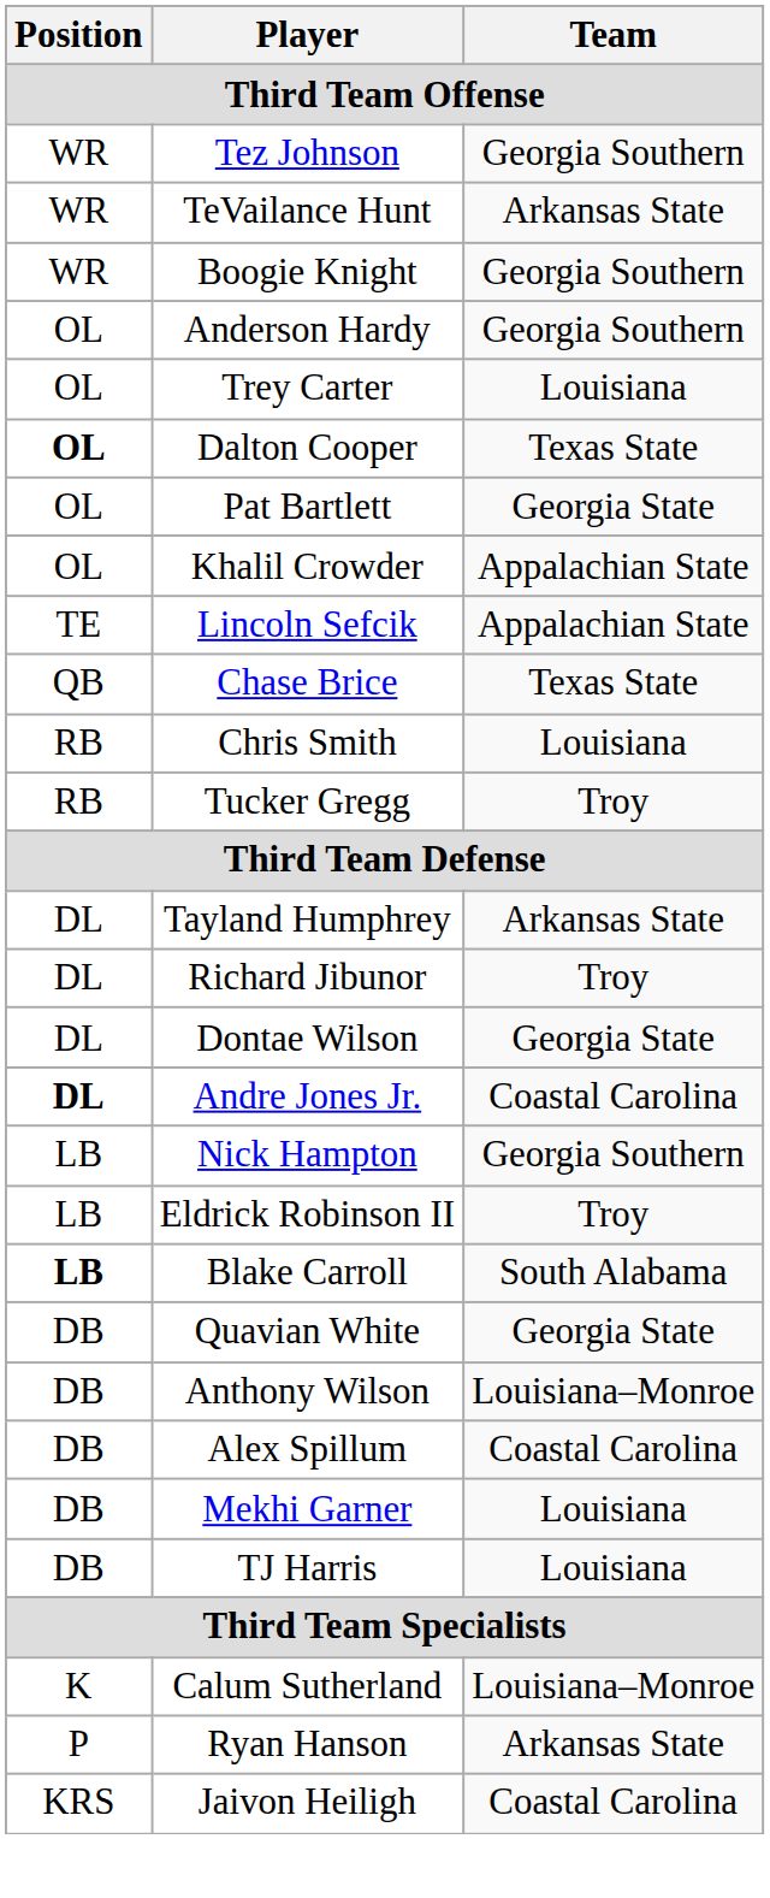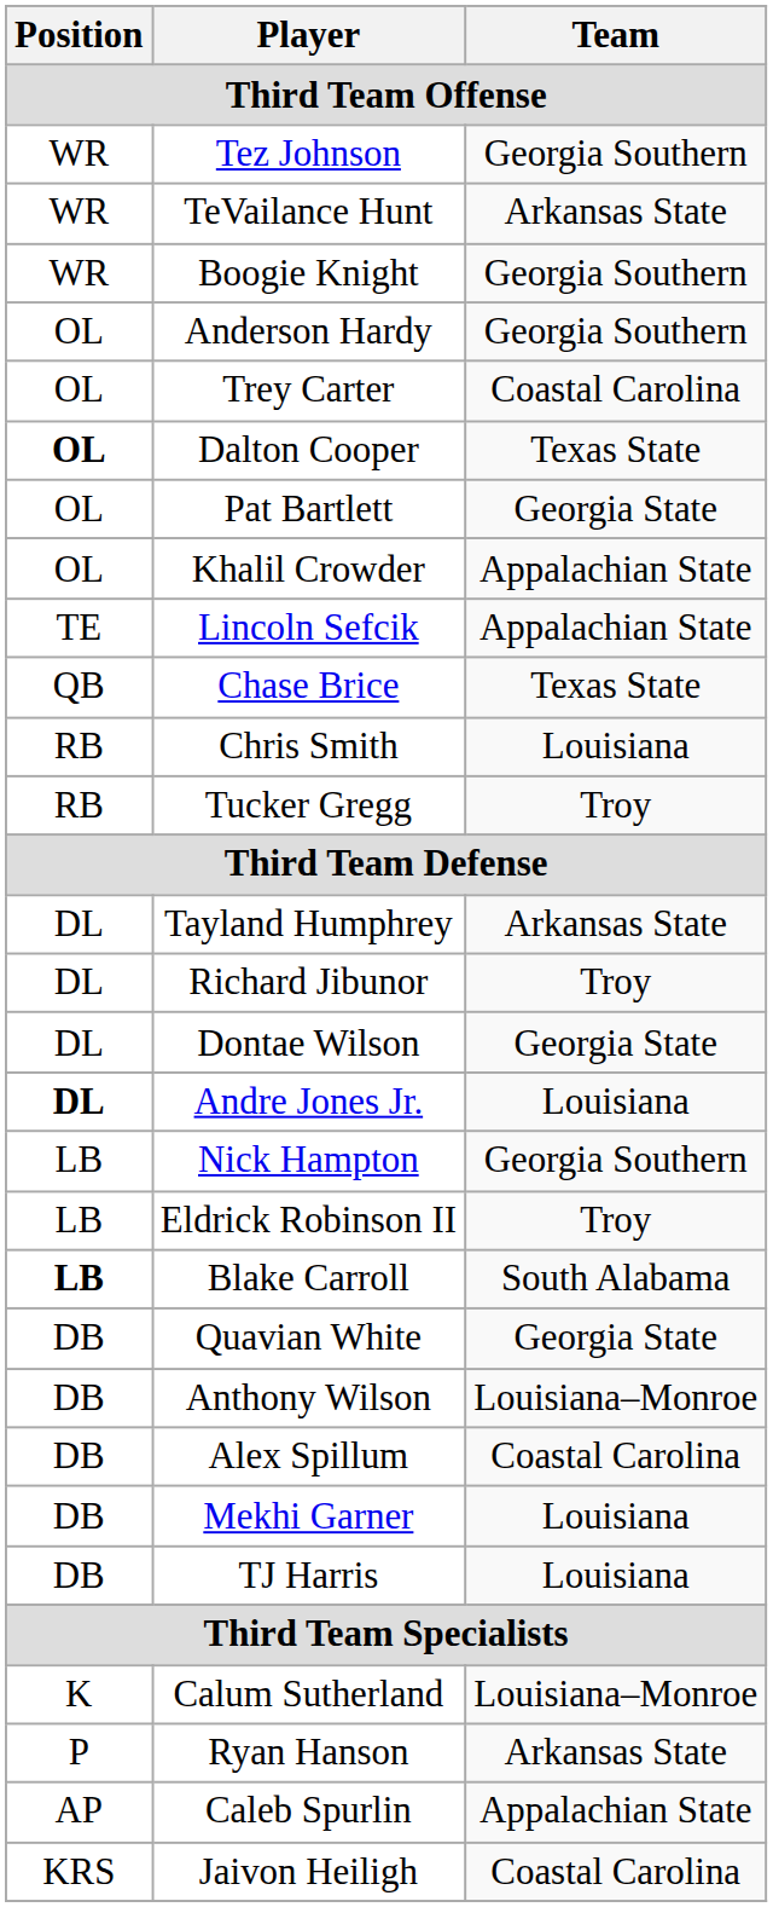 <table class="wikitable" border="0">
 <tr>
 <th>Position</th>
 <th>Player</th>
 <th>Team</th>
 </tr>
 <tr>
 <td colspan="3" style="text-align:center; background:#ddd;"><strong>Third Team Offense </strong></td>
 </tr>
 <tr style="text-align:center;">
 <td style="background:white">WR</td>
 <td style="background:white"><a href='#'>Tez Johnson</a></td>
 <td style=>Georgia Southern</td>
 </tr>
 <tr style="text-align:center;">
 <td style="background:white">WR</td>
 <td style="background:white">TeVailance Hunt</td>
 <td style=>Arkansas State</td>
 </tr>
 <tr style="text-align:center;">
 <td style="background:white">WR</td>
 <td style="background:white">Boogie Knight</td>
 <td style=>Georgia Southern</td>
 </tr>
 <tr style="text-align:center;">
 <td style="background:white">OL</td>
 <td style="background:white">Anderson Hardy</td>
 <td style=>Georgia Southern</td>
 </tr>
 <tr style="text-align:center;">
 <td style="background:white">OL</td>
 <td style="background:white">Trey Carter</td>
-<td style=>Louisiana</td>
+<td style=>Coastal Carolina</td>
 </tr>
 <tr style="text-align:center;">
 <td style="background:white"><strong>OL</strong></td>
 <td style="background:white">Dalton Cooper</td>
 <td style=>Texas State</td>
 </tr>
 <tr style="text-align:center;">
 <td style="background:white">OL</td>
 <td style="background:white">Pat Bartlett</td>
 <td style=>Georgia State</td>
 </tr>
 <tr style="text-align:center;">
 <td style="background:white">OL</td>
 <td style="background:white">Khalil Crowder</td>
 <td style=>Appalachian State</td>
 </tr>
 <tr style="text-align:center;">
 <td style="background:white">TE</td>
 <td style="background:white"><a href='#'>Lincoln Sefcik</a></td>
 <td style=>Appalachian State</td>
 </tr>
 <tr style="text-align:center;">
 <td style="background:white">QB</td>
 <td style="background:white"><a href='#'>Chase Brice</a></td>
 <td style=>Texas State</td>
 </tr>
 <tr style="text-align:center;">
 <td style="background:white">RB</td>
 <td style="background:white">Chris Smith</td>
 <td style=>Louisiana</td>
 </tr>
 <tr style="text-align:center;">
 <td style="background:white">RB</td>
 <td style="background:white">Tucker Gregg</td>
 <td style=>Troy</td>
 </tr>
 <tr>
 <td colspan="3" style="text-align:center; background:#ddd;"><strong>Third Team Defense</strong></td>
 </tr>
 <tr style="text-align:center;">
 <td style="background:white">DL</td>
 <td style="background:white">Tayland Humphrey</td>
 <td style=>Arkansas State</td>
 </tr>
 <tr style="text-align:center;">
 <td style="background:white">DL</td>
 <td style="background:white">Richard Jibunor</td>
 <td style=>Troy</td>
 </tr>
 <tr style="text-align:center;">
 <td style="background:white">DL</td>
 <td style="background:white">Dontae Wilson</td>
 <td style=>Georgia State</td>
 </tr>
 <tr style="text-align:center;">
 <td style="background:white"><strong>DL</strong></td>
 <td style="background:white"><a href='#'>Andre Jones Jr.</a></td>
-<td style=>Coastal Carolina</td>
+<td style=>Louisiana</td>
 </tr>
 <tr style="text-align:center;">
 <td style="background:white">LB</td>
 <td style="background:white"><a href='#'>Nick Hampton</a></td>
 <td style=>Georgia Southern</td>
 </tr>
 <tr style="text-align:center;">
 <td style="background:white">LB</td>
 <td style="background:white">Eldrick Robinson II</td>
 <td style=>Troy</td>
 </tr>
 <tr style="text-align:center;">
 <td style="background:white"><strong>LB</strong></td>
 <td style="background:white">Blake Carroll</td>
 <td style=>South Alabama</td>
 </tr>
 <tr style="text-align:center;">
 <td style="background:white">DB</td>
 <td style="background:white">Quavian White</td>
 <td style=>Georgia State</td>
 </tr>
 <tr style="text-align:center;">
 <td style="background:white">DB</td>
 <td style="background:white">Anthony Wilson</td>
 <td style=>Louisiana–Monroe</td>
 </tr>
 <tr style="text-align:center;">
 <td style="background:white">DB</td>
 <td style="background:white">Alex Spillum</td>
 <td style=>Coastal Carolina</td>
 </tr>
 <tr style="text-align:center;">
 <td style="background:white">DB</td>
 <td style="background:white"><a href='#'>Mekhi Garner</a></td>
 <td style=>Louisiana</td>
 </tr>
 <tr style="text-align:center;">
 <td style="background:white">DB</td>
 <td style="background:white">TJ Harris</td>
 <td style=>Louisiana</td>
 </tr>
 <tr>
 <td colspan="3" style="text-align:center; background:#ddd;"><strong>Third Team Specialists</strong></td>
 </tr>
 <tr style="text-align:center;">
 <td style="background:white">K</td>
 <td style="background:white">Calum Sutherland</td>
 <td style=>Louisiana–Monroe</td>
 </tr>
 <tr style="text-align:center;">
 <td style="background:white">P</td>
 <td style="background:white">Ryan Hanson</td>
 <td style=>Arkansas State</td>
 </tr>
 <tr style="text-align:center;">
+<td style="background:white">AP</td>
+<td style="background:white">Caleb Spurlin</td>
+<td style=>Appalachian State</td>
+</tr>
+<tr style="text-align:center;">
 <td style="background:white">KRS</td>
 <td style="background:white">Jaivon Heiligh</td>
 <td style=>Coastal Carolina</td>
 </tr>
 <tr style="text-align:center;">
 </tr>
 </table>
